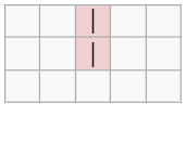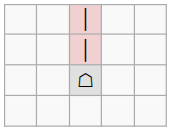 <table border="1" class="wikitable">
 <tr align=center>
 <td width="20"> </td>
 <td width="20"> </td>
 <td width="20" style="background:#f0d0d0;">│</td>
 <td width="20"> </td>
 <td width="20"> </td>
 </tr>
 <tr align=center>
 <td> </td>
 <td> </td>
 <td style="background:#f0d0d0;">│</td>
 <td> </td>
 <td> </td>
 </tr>
 <tr align=center>
 <td> </td>
 <td> </td>
+<td style="background:#e0e0e0;">☖</td>
+<td> </td>
+<td> </td>
+</tr>
+<tr align=center>
+<td> </td>
+<td> </td>
 <td> </td>
 <td> </td>
 <td> </td>
 </tr>
 </table>
